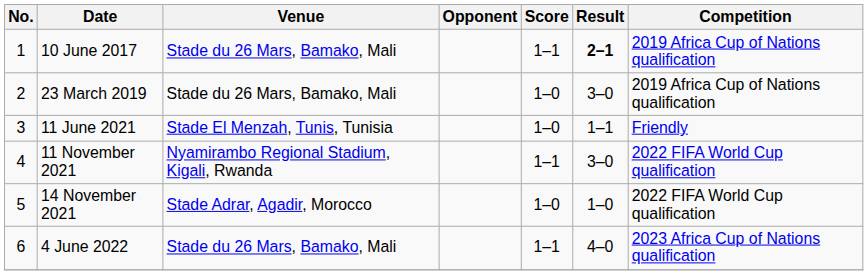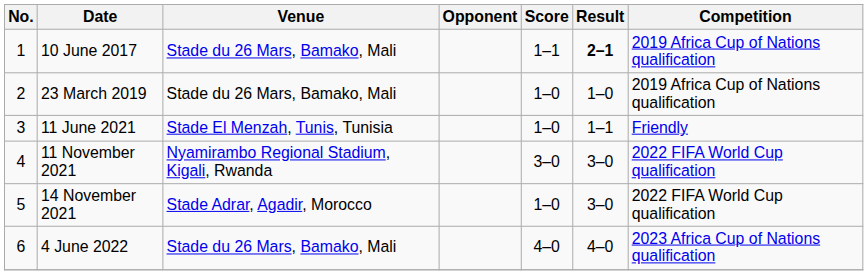 <table class="wikitable sortable">
 <tr>
 <th scope="col">No.</th>
 <th scope="col">Date</th>
 <th scope="col">Venue</th>
 <th scope="col">Opponent</th>
 <th scope="col">Score</th>
 <th scope="col">Result</th>
 <th scope="col">Competition</th>
 </tr>
 <tr>
 <td align="center">1</td>
 <td>10 June 2017</td>
 <td><a href='#'>Stade du 26 Mars</a>, <a href='#'>Bamako</a>, Mali</td>
 <td></td>
 <td align="center">1–1</td>
 <td align="center"><strong>2–1</strong></td>
 <td><a href='#'>2019 Africa Cup of Nations qualification</a></td>
 </tr>
 <tr>
 <td align="center">2</td>
 <td>23 March 2019</td>
 <td>Stade du 26 Mars, Bamako, Mali</td>
 <td></td>
 <td align="center">1–0</td>
-<td align="center">3–0</td>
+<td align="center">1–0</td>
 <td>2019 Africa Cup of Nations qualification</td>
 </tr>
 <tr>
 <td align="center">3</td>
 <td>11 June 2021</td>
 <td><a href='#'>Stade El Menzah</a>, <a href='#'>Tunis</a>, Tunisia</td>
 <td></td>
 <td align="center">1–0</td>
 <td align="center">1–1</td>
 <td><a href='#'>Friendly</a></td>
 </tr>
 <tr>
 <td align="center">4</td>
 <td>11 November 2021</td>
 <td><a href='#'>Nyamirambo Regional Stadium</a>, <a href='#'>Kigali</a>, Rwanda</td>
 <td></td>
-<td align="center">1–1</td>
+<td align="center">3–0</td>
 <td align="center">3–0</td>
 <td><a href='#'>2022 FIFA World Cup qualification</a></td>
 </tr>
 <tr>
 <td align="center">5</td>
 <td>14 November 2021</td>
 <td><a href='#'>Stade Adrar</a>, <a href='#'>Agadir</a>, Morocco</td>
 <td></td>
 <td align="center">1–0</td>
-<td align="center">1–0</td>
+<td align="center">3–0</td>
 <td>2022 FIFA World Cup qualification</td>
 </tr>
 <tr>
 <td align=center>6</td>
 <td>4 June 2022</td>
 <td><a href='#'>Stade du 26 Mars</a>, <a href='#'>Bamako</a>, Mali</td>
 <td></td>
-<td align="center">1–1</td>
+<td align="center">4–0</td>
 <td align=center>4–0</td>
 <td><a href='#'>2023 Africa Cup of Nations qualification</a></td>
 </tr>
 <tr>
 </tr>
 </table>
